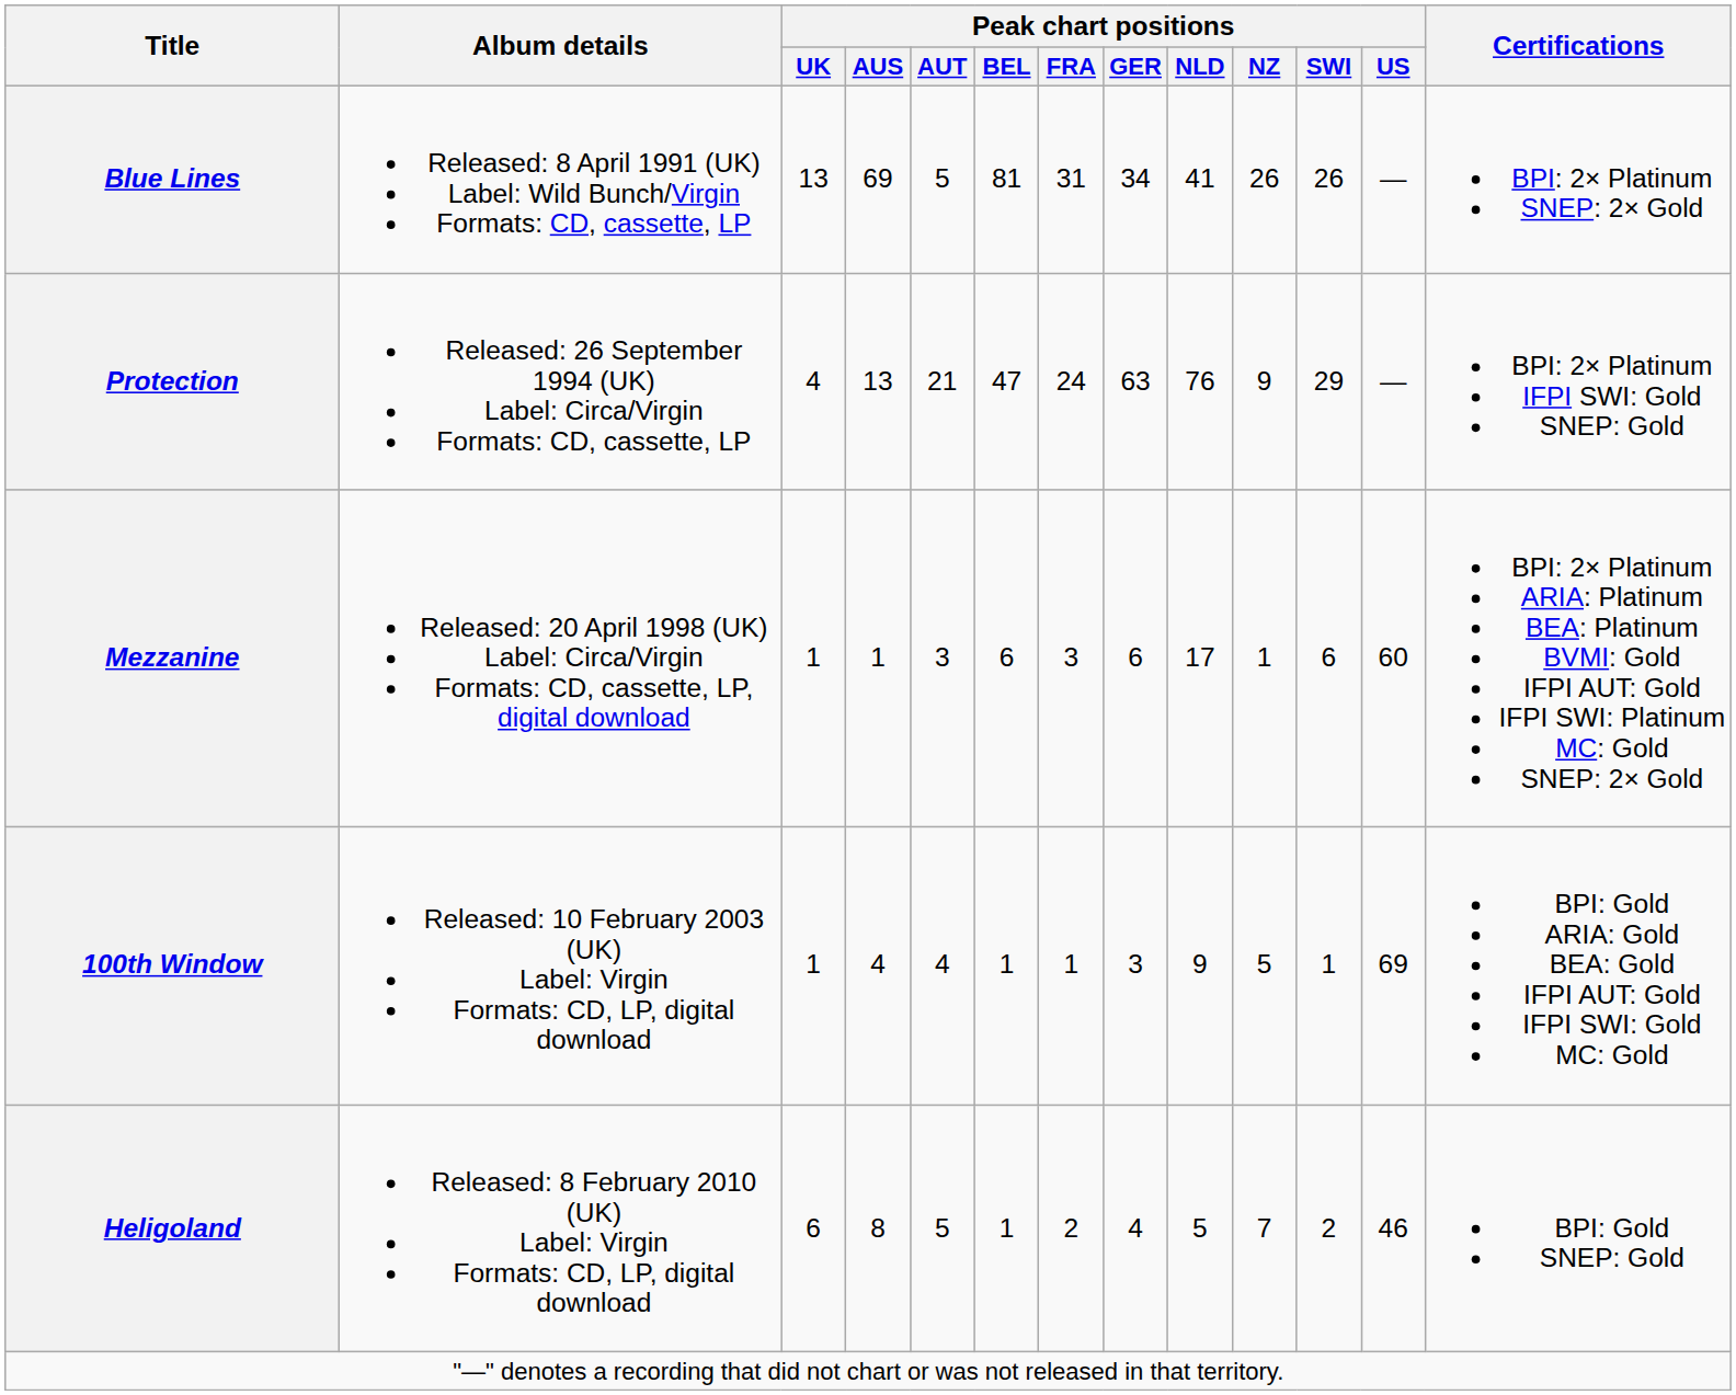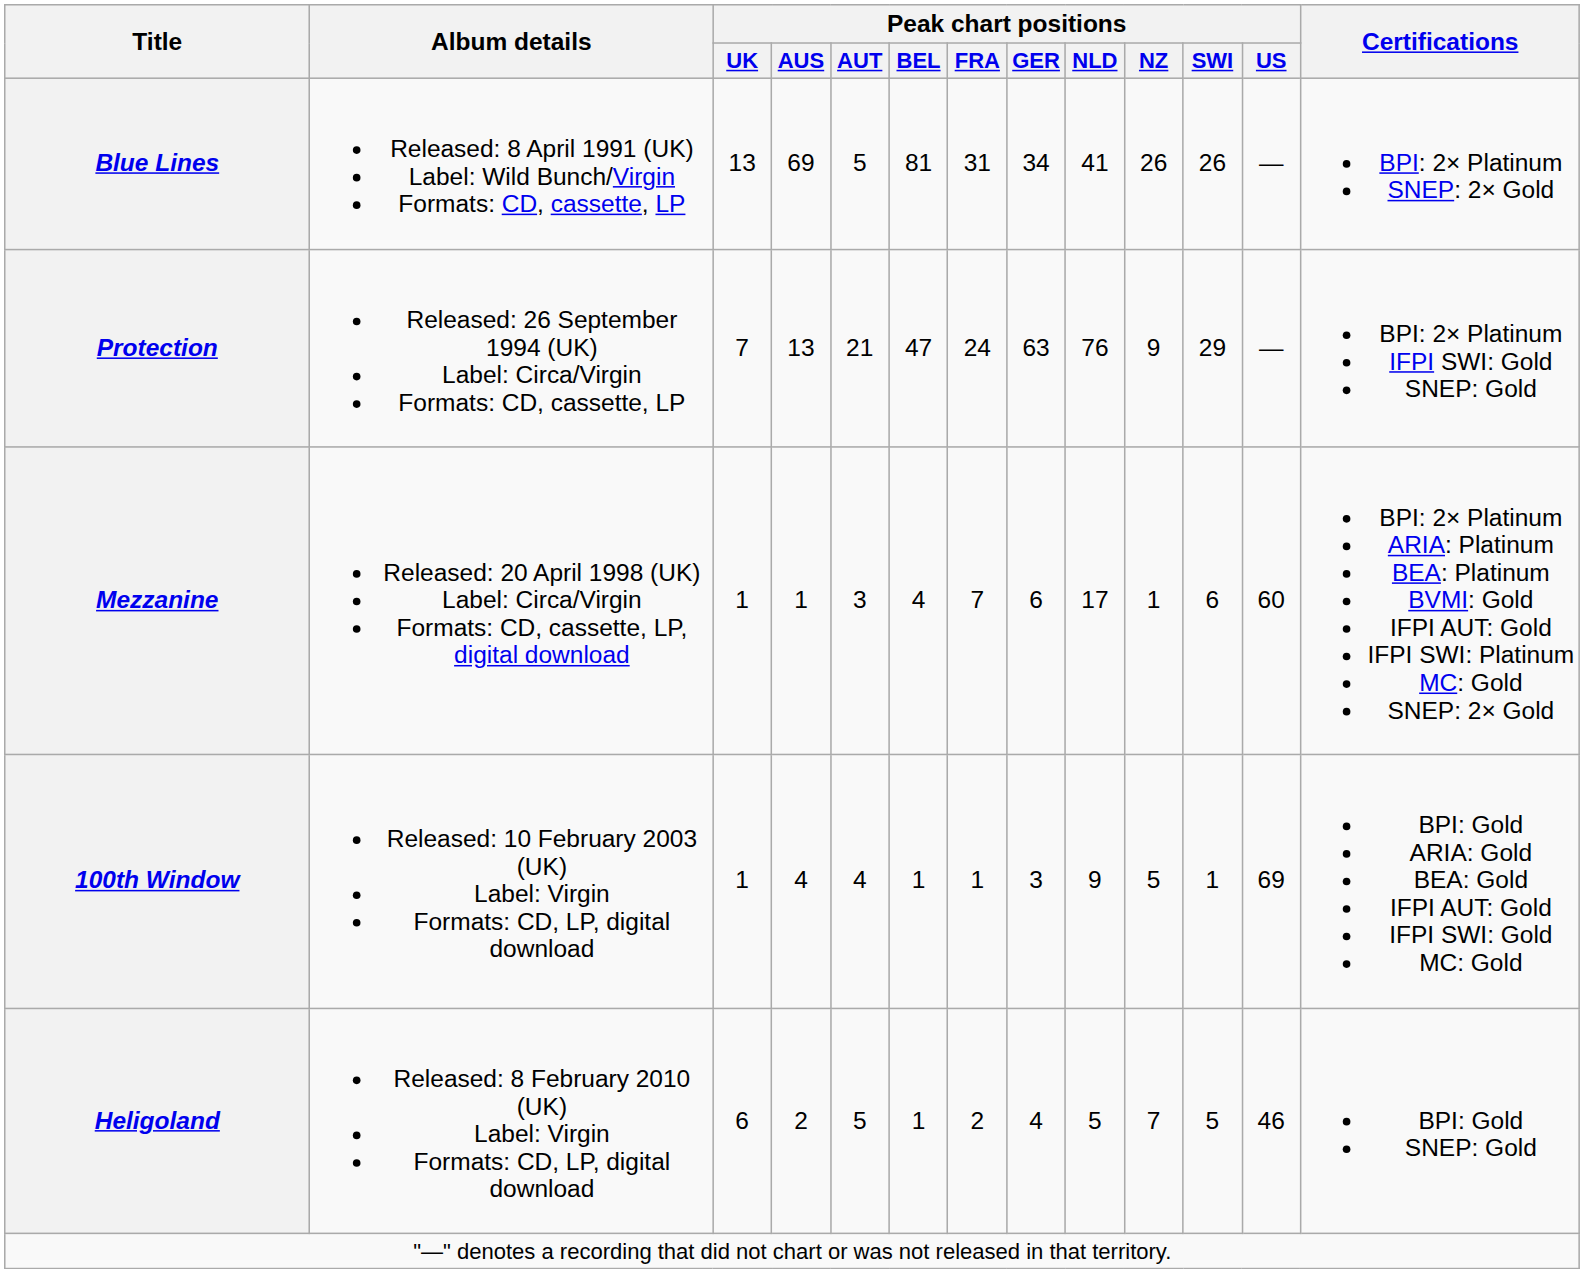 <table class="wikitable plainrowheaders" style="text-align:center;" border="1">
 <tr>
 <th scope="col" rowspan="2" style="width:12em;">Title</th>
 <th scope="col" rowspan="2" style="width:16em;">Album details</th>
 <th scope="col" colspan="10">Peak chart positions</th>
 <th scope="col" rowspan="2"><a href='#'>Certifications</a></th>
 </tr>
 <tr>
 <th scope="col" style="width:2.2em;font-size:90%;"><a href='#'>UK</a><br></th>
 <th scope="col" style="width:2.2em;font-size:90%;"><a href='#'>AUS</a><br></th>
 <th scope="col" style="width:2.2em;font-size:90%;"><a href='#'>AUT</a><br></th>
 <th scope="col" style="width:2.2em;font-size:90%;"><a href='#'>BEL</a><br></th>
 <th scope="col" style="width:2.2em;font-size:90%;"><a href='#'>FRA</a><br></th>
 <th scope="col" style="width:2.2em;font-size:90%;"><a href='#'>GER</a><br></th>
 <th scope="col" style="width:2.2em;font-size:90%;"><a href='#'>NLD</a><br></th>
 <th scope="col" style="width:2.2em;font-size:90%;"><a href='#'>NZ</a><br></th>
 <th scope="col" style="width:2.2em;font-size:90%;"><a href='#'>SWI</a><br></th>
 <th scope="col" style="width:2.2em;font-size:90%;"><a href='#'>US</a><br></th>
 </tr>
 <tr>
 <th scope="row"><em><a href='#'>Blue Lines</a></em></th>
 <td><br><ul><li>Released: 8 April 1991 <span>(UK)</span></li><li>Label: Wild Bunch/<a href='#'>Virgin</a></li><li>Formats: <a href='#'>CD</a>, <a href='#'>cassette</a>, <a href='#'>LP</a></li></ul></td>
 <td>13</td>
 <td>69</td>
 <td>5</td>
 <td>81</td>
 <td>31</td>
 <td>34</td>
 <td>41</td>
 <td>26</td>
 <td>26</td>
 <td>—</td>
 <td><br><ul><li><a href='#'>BPI</a>: 2× Platinum</li><li><a href='#'>SNEP</a>: 2× Gold</li></ul></td>
 </tr>
 <tr>
 <th scope="row"><em><a href='#'>Protection</a></em></th>
 <td><br><ul><li>Released: 26 September 1994 <span>(UK)</span></li><li>Label: Circa/Virgin</li><li>Formats: CD, cassette, LP</li></ul></td>
-<td>4</td>
+<td>7</td>
 <td>13</td>
 <td>21</td>
 <td>47</td>
 <td>24</td>
 <td>63</td>
 <td>76</td>
 <td>9</td>
 <td>29</td>
 <td>—</td>
 <td><br><ul><li>BPI: 2× Platinum</li><li><a href='#'>IFPI</a> SWI: Gold</li><li>SNEP: Gold</li></ul></td>
 </tr>
 <tr>
 <th scope="row"><em><a href='#'>Mezzanine</a></em></th>
 <td><br><ul><li>Released: 20 April 1998 <span>(UK)</span></li><li>Label: Circa/Virgin</li><li>Formats: CD, cassette, LP, <a href='#'>digital download</a></li></ul></td>
 <td>1</td>
 <td>1</td>
 <td>3</td>
-<td>6</td>
-<td>3</td>
+<td>4</td>
+<td>7</td>
 <td>6</td>
 <td>17</td>
 <td>1</td>
 <td>6</td>
 <td>60</td>
 <td><br><ul><li>BPI: 2× Platinum</li><li><a href='#'>ARIA</a>: Platinum</li><li><a href='#'>BEA</a>: Platinum</li><li><a href='#'>BVMI</a>: Gold</li><li>IFPI AUT: Gold</li><li>IFPI SWI: Platinum</li><li><a href='#'>MC</a>: Gold</li><li>SNEP: 2× Gold</li></ul></td>
 </tr>
 <tr>
 <th scope="row"><em><a href='#'>100th Window</a></em></th>
 <td><br><ul><li>Released: 10 February 2003 <span>(UK)</span></li><li>Label: Virgin</li><li>Formats: CD, LP, digital download</li></ul></td>
 <td>1</td>
 <td>4</td>
 <td>4</td>
 <td>1</td>
 <td>1</td>
 <td>3</td>
 <td>9</td>
 <td>5</td>
 <td>1</td>
 <td>69</td>
 <td><br><ul><li>BPI: Gold</li><li>ARIA: Gold</li><li>BEA: Gold</li><li>IFPI AUT: Gold</li><li>IFPI SWI: Gold</li><li>MC: Gold</li></ul></td>
 </tr>
 <tr>
 <th scope="row"><em><a href='#'>Heligoland</a></em></th>
 <td><br><ul><li>Released: 8 February 2010 <span>(UK)</span></li><li>Label: Virgin</li><li>Formats: CD, LP, digital download</li></ul></td>
 <td>6</td>
-<td>8</td>
+<td>2</td>
 <td>5</td>
 <td>1</td>
 <td>2</td>
 <td>4</td>
 <td>5</td>
 <td>7</td>
-<td>2</td>
+<td>5</td>
 <td>46</td>
 <td><br><ul><li>BPI: Gold</li><li>SNEP: Gold</li></ul></td>
 </tr>
 <tr>
 <td colspan="14" style="font-size:90%">"—" denotes a recording that did not chart or was not released in that territory.</td>
 </tr>
 </table>
